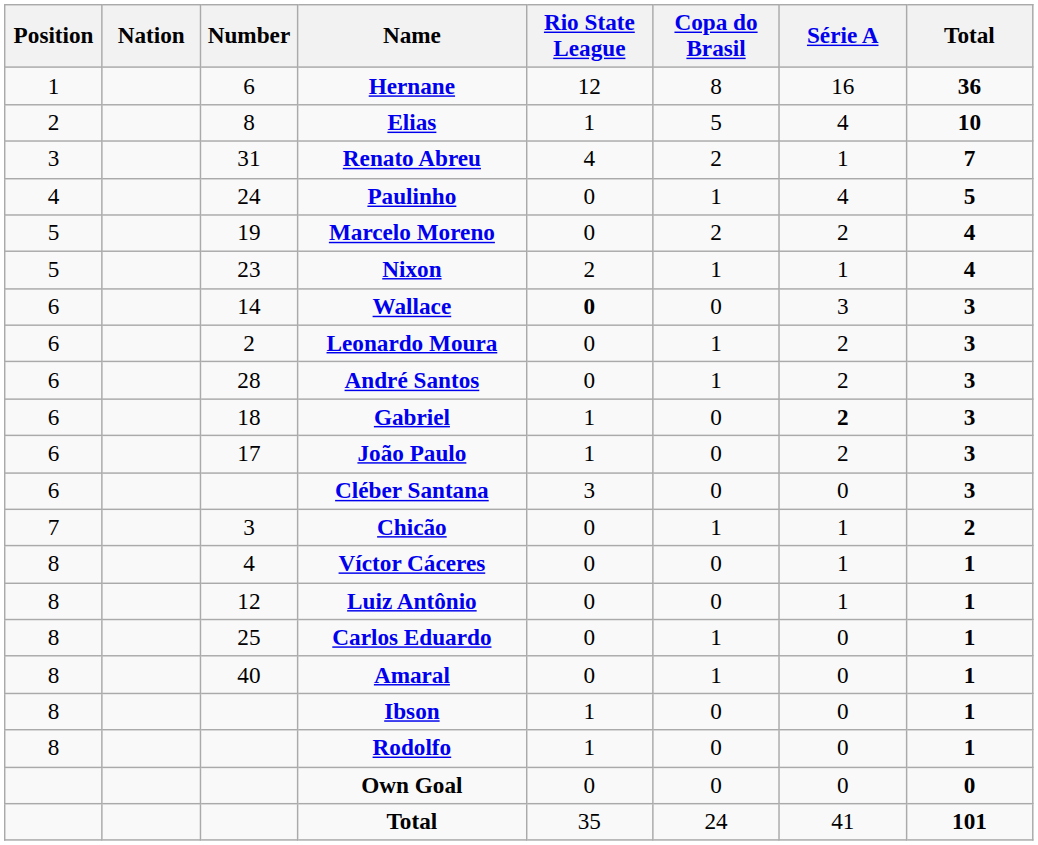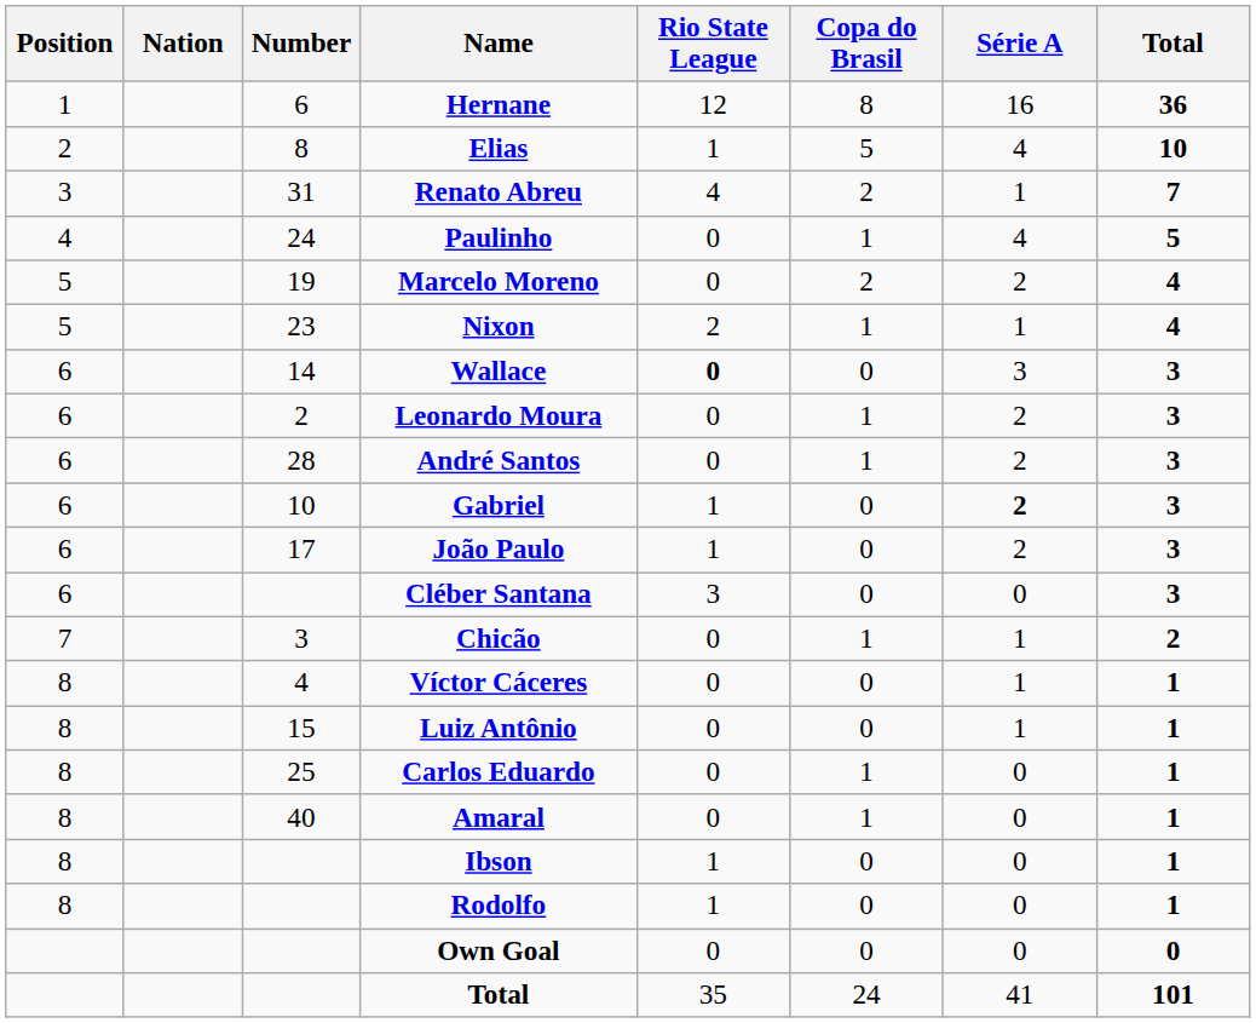 <table class="wikitable plainrowheaders sortable" style="text-align:center">
 <tr>
 <th scope="col" ! style="width:60px;">Position</th>
 <th scope="col" ! style="width:60px;">Nation</th>
 <th scope="col" ! style="width:60px;">Number</th>
 <th scope="col" ! style="width:150px;">Name</th>
 <th scope="col" ! style="width:80px;"><a href='#'>Rio State League</a></th>
 <th scope="col" ! style="width:80px;"><a href='#'>Copa do Brasil</a></th>
 <th scope="col" ! style="width:80px;"><a href='#'>Série A</a></th>
 <th scope="col" ! style="width:80px;">Total</th>
 </tr>
 <tr>
 <td>1</td>
 <td></td>
 <td>6</td>
 <td><strong><a href='#'>Hernane</a></strong></td>
 <td>12</td>
 <td>8</td>
 <td>16</td>
 <td><strong>36</strong></td>
 </tr>
 <tr>
 <td>2</td>
 <td></td>
 <td>8</td>
 <td><strong><a href='#'>Elias</a></strong></td>
 <td>1</td>
 <td>5</td>
 <td>4</td>
 <td><strong>10</strong></td>
 </tr>
 <tr>
 <td>3</td>
 <td></td>
 <td>31</td>
 <td><strong><a href='#'>Renato Abreu</a></strong></td>
 <td>4</td>
 <td>2</td>
 <td>1</td>
 <td><strong>7</strong></td>
 </tr>
 <tr>
 <td>4</td>
 <td></td>
 <td>24</td>
 <td><strong><a href='#'>Paulinho</a></strong></td>
 <td>0</td>
 <td>1</td>
 <td>4</td>
 <td><strong>5</strong></td>
 </tr>
 <tr>
 <td>5</td>
 <td></td>
 <td>19</td>
 <td><strong><a href='#'>Marcelo Moreno</a></strong></td>
 <td>0</td>
 <td>2</td>
 <td>2</td>
 <td><strong>4</strong></td>
 </tr>
 <tr>
 <td>5</td>
 <td></td>
 <td>23</td>
 <td><strong><a href='#'>Nixon</a></strong></td>
 <td>2</td>
 <td>1</td>
 <td>1</td>
 <td><strong>4</strong></td>
 </tr>
 <tr>
 <td>6</td>
 <td></td>
 <td>14</td>
 <td><strong><a href='#'>Wallace</a></strong></td>
 <td><strong>0</strong></td>
 <td>0</td>
 <td>3</td>
 <td><strong>3</strong></td>
 </tr>
 <tr>
 <td>6</td>
 <td></td>
 <td>2</td>
 <td><strong><a href='#'>Leonardo Moura</a></strong></td>
 <td>0</td>
 <td>1</td>
 <td>2</td>
 <td><strong>3</strong></td>
 </tr>
 <tr>
 <td>6</td>
 <td></td>
 <td>28</td>
 <td><strong><a href='#'>André Santos</a></strong></td>
 <td>0</td>
 <td>1</td>
 <td>2</td>
 <td><strong>3</strong></td>
 </tr>
 <tr>
 <td>6</td>
 <td></td>
-<td>18</td>
+<td>10</td>
 <td><strong><a href='#'>Gabriel</a></strong></td>
 <td>1</td>
 <td>0</td>
 <td><strong>2</strong></td>
 <td><strong>3</strong></td>
 </tr>
 <tr>
 <td>6</td>
 <td></td>
 <td>17</td>
 <td><strong><a href='#'>João Paulo</a></strong></td>
 <td>1</td>
 <td>0</td>
 <td>2</td>
 <td><strong>3</strong></td>
 </tr>
 <tr>
 <td>6</td>
 <td></td>
 <td></td>
 <td><strong><a href='#'>Cléber Santana</a></strong></td>
 <td>3</td>
 <td>0</td>
 <td>0</td>
 <td><strong>3</strong></td>
 </tr>
 <tr>
 <td>7</td>
 <td></td>
 <td>3</td>
 <td><strong><a href='#'>Chicão</a></strong></td>
 <td>0</td>
 <td>1</td>
 <td>1</td>
 <td><strong>2</strong></td>
 </tr>
 <tr>
 <td>8</td>
 <td></td>
 <td>4</td>
 <td><strong><a href='#'>Víctor Cáceres</a></strong></td>
 <td>0</td>
 <td>0</td>
 <td>1</td>
 <td><strong>1</strong></td>
 </tr>
 <tr>
 <td>8</td>
 <td></td>
-<td>12</td>
+<td>15</td>
 <td><strong><a href='#'>Luiz Antônio</a></strong></td>
 <td>0</td>
 <td>0</td>
 <td>1</td>
 <td><strong>1</strong></td>
 </tr>
 <tr>
 <td>8</td>
 <td></td>
 <td>25</td>
 <td><strong><a href='#'>Carlos Eduardo</a></strong></td>
 <td>0</td>
 <td>1</td>
 <td>0</td>
 <td><strong>1</strong></td>
 </tr>
 <tr>
 <td>8</td>
 <td></td>
 <td>40</td>
 <td><strong><a href='#'>Amaral</a></strong></td>
 <td>0</td>
 <td>1</td>
 <td>0</td>
 <td><strong>1</strong></td>
 </tr>
 <tr>
 <td>8</td>
 <td></td>
 <td></td>
 <td><strong><a href='#'>Ibson</a></strong></td>
 <td>1</td>
 <td>0</td>
 <td>0</td>
 <td><strong>1</strong></td>
 </tr>
 <tr>
 <td>8</td>
 <td></td>
 <td></td>
 <td><strong><a href='#'>Rodolfo</a></strong></td>
 <td>1</td>
 <td>0</td>
 <td>0</td>
 <td><strong>1</strong></td>
 </tr>
 <tr>
 <td></td>
 <td></td>
 <td></td>
 <td><strong>Own Goal</strong></td>
 <td>0</td>
 <td>0</td>
 <td>0</td>
 <td><strong>0</strong></td>
 </tr>
 <tr>
 <td></td>
 <td></td>
 <td></td>
 <td><strong>Total</strong></td>
 <td>35</td>
 <td>24</td>
 <td>41</td>
 <td><strong>101</strong></td>
 </tr>
 </table>
